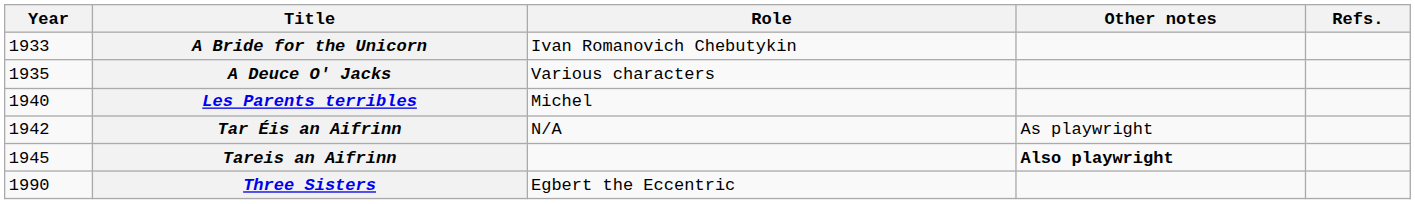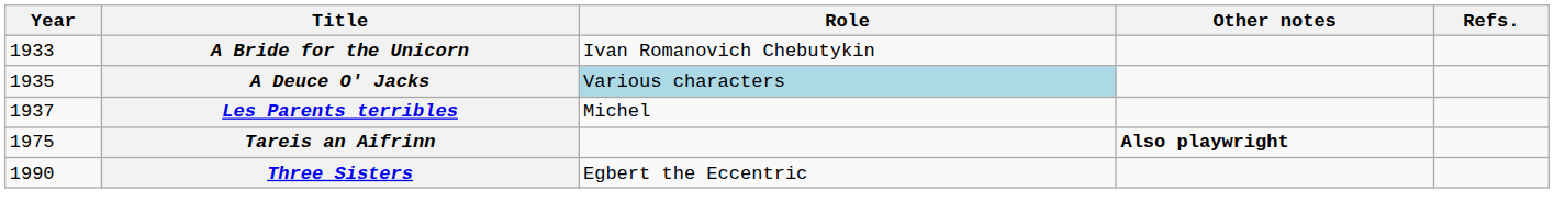 <table class="wikitable plainrowheaders sortable" style="margin-right: 0;" width="85%">
 <tr>
 <th scope="col">Year</th>
 <th scope="col">Title</th>
 <th scope="col">Role</th>
 <th scope="col" class="unsortable">Other notes</th>
 <th>Refs.</th>
 </tr>
 <tr>
 <td>1933</td>
 <th scope="row"><em>A Bride for the Unicorn</em></th>
 <td>Ivan Romanovich Chebutykin</td>
 <td></td>
 <td></td>
 </tr>
 <tr>
 <td>1935</td>
 <th scope="row"><em>A Deuce O' Jacks</em></th>
-<td>Various characters</td>
+<td style="background: lightblue;">Various characters</td>
 <td></td>
 <td></td>
 </tr>
 <tr>
-<td>1940</td>
+<td>1937</td>
 <th scope="row"><em><a href='#'>Les Parents terribles</a></em></th>
 <td>Michel</td>
 <td></td>
 <td></td>
 </tr>
 <tr>
-<td>1942</td>
-<th scope="row"><em>Tar Éis an Aifrinn</em></th>
-<td>N/A</td>
-<td>As playwright</td>
-<td></td>
-</tr>
-<tr>
-<td>1945</td>
+<td>1975</td>
 <th scope="row"><em>Tareis an Aifrinn</em></th>
 <td></td>
 <td><strong>Also playwright</strong></td>
 <td></td>
 </tr>
 <tr>
 <td>1990</td>
 <th scope="row"><a href='#'><em>Three Sisters</em></a></th>
 <td>Egbert the Eccentric</td>
 <td></td>
 <td></td>
 </tr>
 </table>
